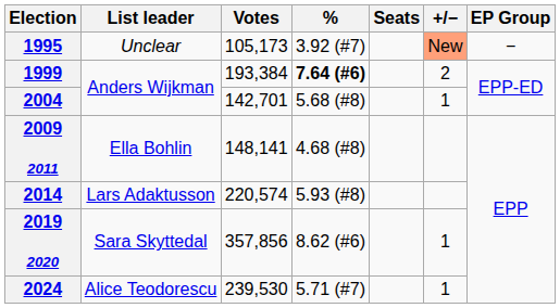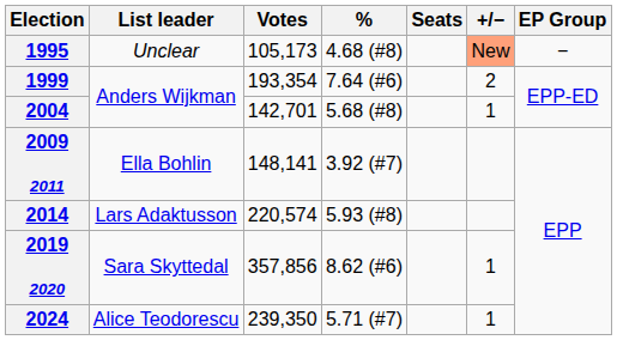 <table class="wikitable" style="text-align:center;">
 <tr>
 <th>Election</th>
 <th>List leader</th>
 <th>Votes</th>
 <th>%</th>
 <th>Seats</th>
 <th>+/−</th>
 <th>EP Group</th>
 </tr>
 <tr>
 <th><a href='#'>1995</a></th>
 <td><em>Unclear</em></td>
 <td>105,173</td>
-<td>3.92 (#7)</td>
+<td>4.68 (#8)</td>
 <td></td>
 <td style="background: lightsalmon;">New</td>
 <td>−</td>
 </tr>
 <tr>
 <th><a href='#'>1999</a></th>
 <td rowspan=2><a href='#'>Anders Wijkman</a></td>
-<td>193,384</td>
-<td><strong>7.64 (#6)</strong></td>
+<td>193,354</td>
+<td>7.64 (#6)</td>
 <td></td>
 <td> 2</td>
 <td rowspan=2><a href='#'>EPP-ED</a></td>
 </tr>
 <tr>
 <th><a href='#'>2004</a></th>
 <td>142,701</td>
 <td>5.68 (#8)</td>
 <td></td>
 <td> 1</td>
 </tr>
 <tr>
 <th><a href='#'>2009</a><br><br><small><em><a href='#'>2011</a></em></small></th>
 <td><a href='#'>Ella Bohlin</a></td>
 <td>148,141</td>
-<td>4.68 (#8)</td>
+<td>3.92 (#7)</td>
 <td><em></em></td>
 <td><br><em></em></td>
 <td rowspan=4><a href='#'>EPP</a></td>
 </tr>
 <tr>
 <th><a href='#'>2014</a></th>
 <td><a href='#'>Lars Adaktusson</a></td>
 <td>220,574</td>
 <td>5.93 (#8)</td>
 <td></td>
 <td></td>
 </tr>
 <tr>
 <th><a href='#'>2019</a><br><br><small><em><a href='#'>2020</a></em></small></th>
 <td><a href='#'>Sara Skyttedal</a></td>
 <td>357,856</td>
 <td>8.62 (#6)</td>
 <td><em></em></td>
 <td> 1<br><em></em></td>
 </tr>
 <tr>
 <th><a href='#'>2024</a></th>
 <td><a href='#'>Alice Teodorescu</a></td>
-<td>239,530</td>
+<td>239,350</td>
 <td>5.71 (#7)</td>
 <td></td>
 <td> 1</td>
 </tr>
 </table>
